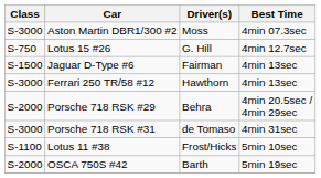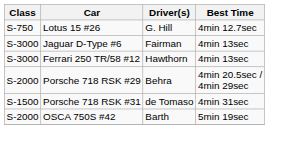 <table class="wikitable" style="font-size: 95%;">
 <tr>
 <th>Class</th>
 <th>Car</th>
 <th>Driver(s)</th>
 <th>Best Time</th>
 </tr>
 <tr>
-<td>S-3000</td>
-<td>Aston Martin DBR1/300 #2</td>
-<td>Moss</td>
-<td>4min 07.3sec</td>
-</tr>
-<tr>
 <td>S-750</td>
 <td>Lotus 15 #26</td>
 <td>G. Hill</td>
 <td>4min 12.7sec</td>
 </tr>
 <tr>
-<td>S-1500</td>
+<td>S-3000</td>
 <td>Jaguar D-Type #6</td>
 <td>Fairman</td>
 <td>4min 13sec</td>
 </tr>
 <tr>
 <td>S-3000</td>
 <td>Ferrari 250 TR/58 #12</td>
 <td>Hawthorn</td>
 <td>4min 13sec</td>
 </tr>
 <tr>
 <td>S-2000</td>
 <td>Porsche 718 RSK #29</td>
 <td>Behra</td>
 <td>4min 20.5sec /<br> 4min 29sec</td>
 </tr>
 <tr>
-<td>S-3000</td>
+<td>S-1500</td>
 <td>Porsche 718 RSK #31</td>
 <td>de Tomaso</td>
 <td>4min 31sec</td>
-</tr>
-<tr>
-<td>S-1100</td>
-<td>Lotus 11 #38</td>
-<td>Frost/Hicks</td>
-<td>5min 10sec</td>
 </tr>
 <tr>
 <td>S-2000</td>
 <td>OSCA 750S #42</td>
 <td>Barth</td>
 <td>5min 19sec</td>
 </tr>
 <tr>
 </tr>
 </table>
